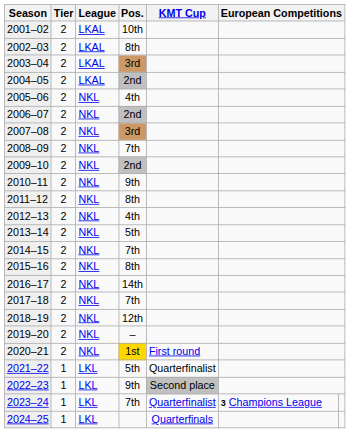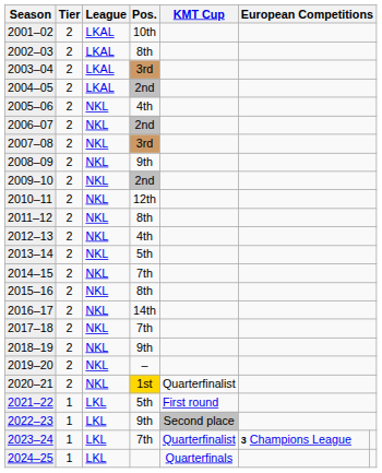 <table class="wikitable" style="font-size:85%">
 <tr>
 <th>Season</th>
 <th>Tier</th>
 <th>League</th>
 <th>Pos.</th>
 <th><a href='#'>KMT Cup</a></th>
 <th colspan=2>European Competitions</th>
 </tr>
 <tr>
 <td style="background:#efefef;">2001–02</td>
 <td style="text-align:center;">2</td>
 <td><a href='#'>LKAL</a></td>
 <td align="center">10th</td>
 <td></td>
 <td colspan=2></td>
 </tr>
 <tr>
 <td style="background:#efefef;">2002–03</td>
 <td style="text-align:center;">2</td>
 <td><a href='#'>LKAL</a></td>
 <td align="center">8th</td>
 <td></td>
 <td colspan=2></td>
 </tr>
 <tr>
 <td style="background:#efefef;">2003–04</td>
 <td style="text-align:center;">2</td>
 <td><a href='#'>LKAL</a></td>
 <td align="center" bgcolor=#cc9966>3rd</td>
 <td></td>
 <td colspan=2></td>
 </tr>
 <tr>
 <td style="background:#efefef;">2004–05</td>
 <td style="text-align:center;">2</td>
 <td><a href='#'>LKAL</a></td>
 <td align="center" bgcolor=silver>2nd</td>
 <td></td>
 <td colspan=2></td>
 </tr>
 <tr>
 <td style="background:#efefef;">2005–06</td>
 <td style="text-align:center;">2</td>
 <td><a href='#'>NKL</a></td>
 <td align="center">4th</td>
 <td></td>
 <td colspan=2></td>
 </tr>
 <tr>
 <td style="background:#efefef;">2006–07</td>
 <td style="text-align:center;">2</td>
 <td><a href='#'>NKL</a></td>
 <td align="center" bgcolor=silver>2nd</td>
 <td></td>
 <td colspan=2></td>
 </tr>
 <tr>
 <td style="background:#efefef;">2007–08</td>
 <td style="text-align:center;">2</td>
 <td><a href='#'>NKL</a></td>
 <td align="center" bgcolor=#cc9966>3rd</td>
 <td></td>
 <td colspan=2></td>
 </tr>
 <tr>
 <td style="background:#efefef;">2008–09</td>
 <td style="text-align:center;">2</td>
 <td><a href='#'>NKL</a></td>
-<td align="center">7th</td>
+<td align="center">9th</td>
 <td></td>
 <td colspan=2></td>
 </tr>
 <tr>
 <td style="background:#efefef;">2009–10</td>
 <td style="text-align:center;">2</td>
 <td><a href='#'>NKL</a></td>
 <td align="center" bgcolor=silver>2nd</td>
 <td></td>
 <td colspan=2></td>
 </tr>
 <tr>
 <td style="background:#efefef;">2010–11</td>
 <td style="text-align:center;">2</td>
 <td><a href='#'>NKL</a></td>
-<td align="center">9th</td>
+<td align="center">12th</td>
 <td></td>
 <td colspan=2></td>
 </tr>
 <tr>
 <td style="background:#efefef;">2011–12</td>
 <td style="text-align:center;">2</td>
 <td><a href='#'>NKL</a></td>
 <td align="center">8th</td>
 <td></td>
 <td colspan=2></td>
 </tr>
 <tr>
 <td style="background:#efefef;">2012–13</td>
 <td style="text-align:center;">2</td>
 <td><a href='#'>NKL</a></td>
 <td align="center">4th</td>
 <td></td>
 <td colspan=2></td>
 </tr>
 <tr>
 <td style="background:#efefef;">2013–14</td>
 <td style="text-align:center;">2</td>
 <td><a href='#'>NKL</a></td>
 <td align="center">5th</td>
 <td></td>
 <td colspan=2></td>
 </tr>
 <tr>
 <td style="background:#efefef;">2014–15</td>
 <td style="text-align:center;">2</td>
 <td><a href='#'>NKL</a></td>
 <td align="center">7th</td>
 <td></td>
 <td colspan=2></td>
 </tr>
 <tr>
 <td style="background:#efefef;">2015–16</td>
 <td style="text-align:center;">2</td>
 <td><a href='#'>NKL</a></td>
 <td align="center">8th</td>
 <td></td>
 <td colspan=2></td>
 </tr>
 <tr>
 <td style="background:#efefef;">2016–17</td>
 <td style="text-align:center;">2</td>
 <td><a href='#'>NKL</a></td>
 <td align="center">14th</td>
 <td></td>
 <td colspan=2></td>
 </tr>
 <tr>
 <td style="background:#efefef;">2017–18</td>
 <td style="text-align:center;">2</td>
 <td><a href='#'>NKL</a></td>
 <td align="center">7th</td>
 <td></td>
 <td colspan=2></td>
 </tr>
 <tr>
 <td style="background:#efefef;">2018–19</td>
 <td style="text-align:center;">2</td>
 <td><a href='#'>NKL</a></td>
-<td align="center">12th</td>
+<td align="center">9th</td>
 <td></td>
 <td colspan=2></td>
 </tr>
 <tr>
 <td style="background:#efefef;">2019–20</td>
 <td style="text-align:center;">2</td>
 <td><a href='#'>NKL</a></td>
 <td align="center">–</td>
 <td></td>
 <td colspan=2></td>
 </tr>
 <tr>
 <td style="background:#efefef;">2020–21</td>
 <td style="text-align:center;">2</td>
 <td><a href='#'>NKL</a></td>
 <td align="center" bgcolor=gold>1st</td>
-<td><a href='#'>First round</a></td>
+<td>Quarterfinalist</td>
 <td colspan=2></td>
 </tr>
 <tr>
 <td style="background:#efefef;"><a href='#'>2021–22</a></td>
 <td style="text-align:center;">1</td>
 <td><a href='#'>LKL</a></td>
 <td align="center">5th</td>
-<td>Quarterfinalist</td>
+<td><a href='#'>First round</a></td>
 <td colspan=2></td>
 </tr>
 <tr>
 <td style="background:#efefef;"><a href='#'>2022–23</a></td>
 <td style="text-align:center;">1</td>
 <td><a href='#'>LKL</a></td>
 <td align="center">9th</td>
 <td align="center" bgcolor=silver>Second place</td>
 <td colspan=2></td>
 </tr>
 <tr>
 <td style="background:#efefef;"><a href='#'>2023–24</a></td>
 <td style="text-align:center;">1</td>
 <td><a href='#'>LKL</a></td>
 <td align="center">7th</td>
 <td align="center"><a href='#'>Quarterfinalist</a></td>
 <td><small><strong>3</strong></small> <a href='#'>Champions League</a></td>
 <td align=center></td>
 </tr>
 <tr>
 <td style="background:#efefef;"><a href='#'>2024–25</a></td>
 <td style="text-align:center;">1</td>
 <td><a href='#'>LKL</a></td>
 <td align="center"></td>
 <td align="center"><a href='#'>Quarterfinals</a></td>
 <td></td>
 </tr>
 </table>
